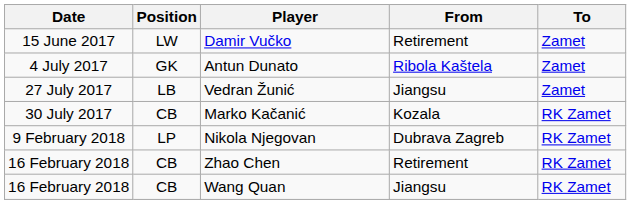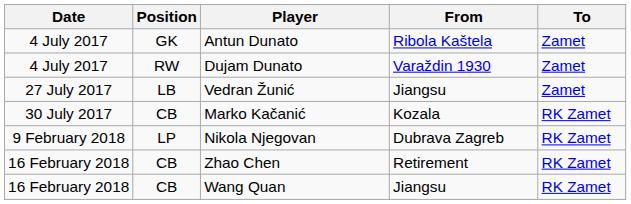 <table class="wikitable" style="font-size:95%; text-align:center;">
 <tr>
 <th width=120>Date</th>
 <th width=60>Position</th>
 <th width=180>Player</th>
 <th width=140>From</th>
 <th width=80>To</th>
 </tr>
 <tr>
-<td>15 June 2017</td>
-<td>LW</td>
-<td style="text-align:left;"> <a href='#'>Damir Vučko</a></td>
-<td style="text-align:left;"> Retirement</td>
+<td>4 July 2017</td>
+<td>GK</td>
+<td style="text-align:left;"> Antun Dunato</td>
+<td style="text-align:left;"> <a href='#'>Ribola Kaštela</a></td>
 <td style="text-align:left;"><a href='#'>Zamet</a></td>
 </tr>
 <tr>
 <td>4 July 2017</td>
-<td>GK</td>
-<td style="text-align:left;"> Antun Dunato</td>
-<td style="text-align:left;"> <a href='#'>Ribola Kaštela</a></td>
+<td>RW</td>
+<td style="text-align:left;"> Dujam Dunato</td>
+<td style="text-align:left;"> <a href='#'>Varaždin 1930</a></td>
 <td style="text-align:left;"><a href='#'>Zamet</a></td>
 </tr>
 <tr>
 <td>27 July 2017</td>
 <td>LB</td>
 <td style="text-align:left;"> Vedran Žunić</td>
 <td style="text-align:left;"> Jiangsu</td>
 <td style="text-align:left;"><a href='#'>Zamet</a></td>
 </tr>
 <tr>
 <td>30 July 2017</td>
 <td>CB</td>
 <td style="text-align:left;"> Marko Kačanić</td>
 <td style="text-align:left;"> Kozala</td>
 <td style="text-align:left;"><a href='#'>RK Zamet</a></td>
 </tr>
 <tr>
 <td>9 February 2018</td>
 <td>LP</td>
 <td style="text-align:left;"> Nikola Njegovan</td>
 <td style="text-align:left;"> Dubrava Zagreb</td>
 <td style="text-align:left;"><a href='#'>RK Zamet</a></td>
 </tr>
 <tr>
 <td>16 February 2018</td>
 <td>CB</td>
 <td style="text-align:left;"> Zhao Chen</td>
 <td style="text-align:left;">Retirement</td>
 <td style="text-align:left;"><a href='#'>RK Zamet</a></td>
 </tr>
 <tr>
 <td>16 February 2018</td>
 <td>CB</td>
 <td style="text-align:left;"> Wang Quan</td>
 <td style="text-align:left;"> Jiangsu</td>
 <td style="text-align:left;"><a href='#'>RK Zamet</a></td>
 </tr>
 </table>
